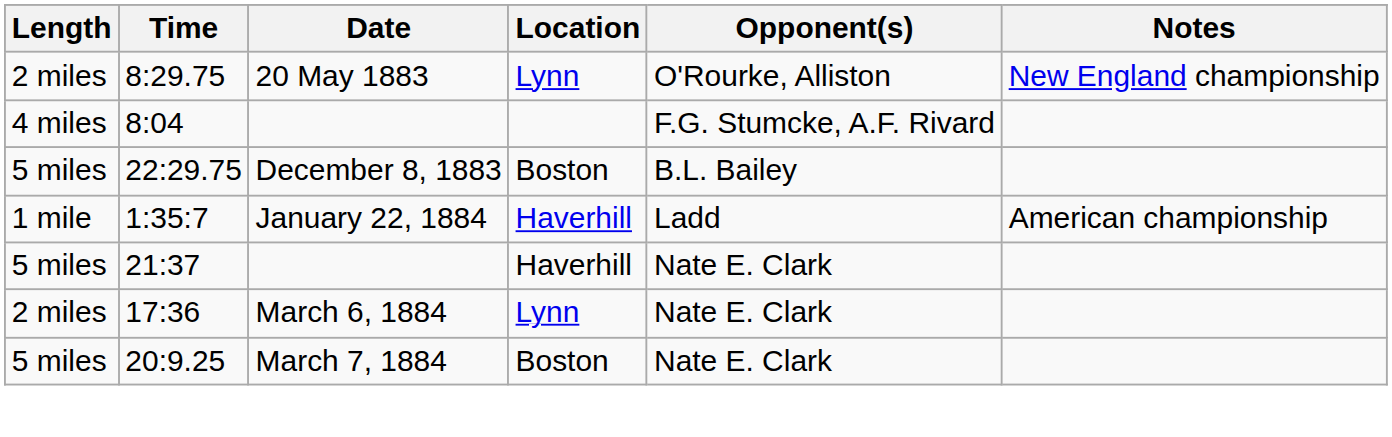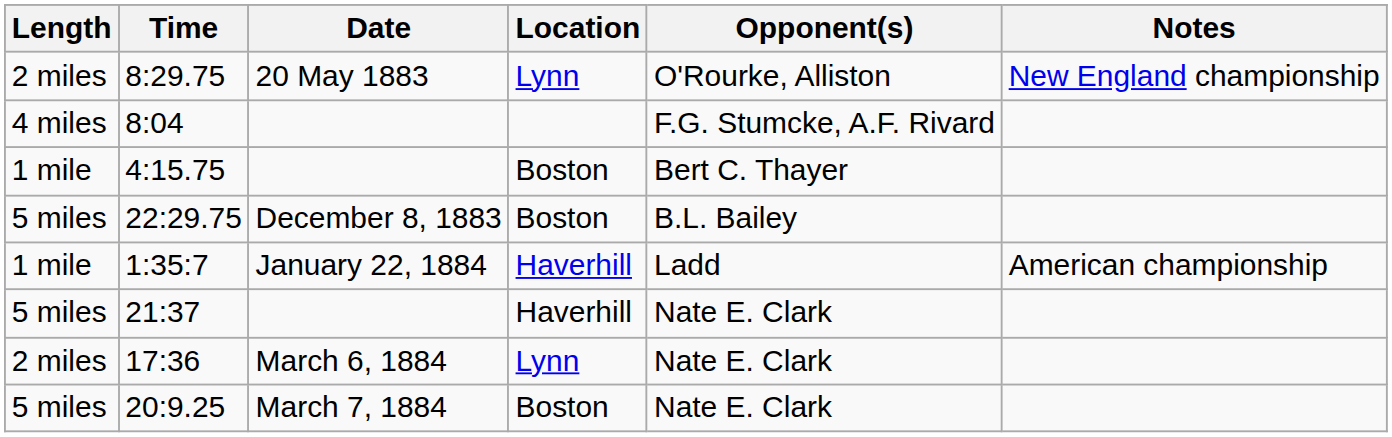 <table class='wikitable'>
 <tr>
 <th>Length</th>
 <th>Time</th>
 <th>Date</th>
 <th>Location</th>
 <th>Opponent(s)</th>
 <th>Notes</th>
 </tr>
 <tr>
 <td>2 miles</td>
 <td>8:29.75</td>
 <td>20 May 1883</td>
 <td><a href='#'>Lynn</a></td>
 <td>O'Rourke, Alliston</td>
 <td><a href='#'>New England</a> championship</td>
 </tr>
 <tr>
 <td>4 miles</td>
 <td>8:04</td>
 <td></td>
 <td></td>
 <td>F.G. Stumcke, A.F. Rivard</td>
+<td></td>
+</tr>
+<tr>
+<td>1 mile</td>
+<td>4:15.75</td>
+<td></td>
+<td>Boston</td>
+<td>Bert C. Thayer</td>
 <td></td>
 </tr>
 <tr>
 <td>5 miles</td>
 <td>22:29.75</td>
 <td>December 8, 1883</td>
 <td>Boston</td>
 <td>B.L. Bailey</td>
 <td></td>
 </tr>
 <tr>
 <td>1 mile</td>
 <td>1:35:7</td>
 <td>January 22, 1884</td>
 <td><a href='#'>Haverhill</a></td>
 <td>Ladd</td>
 <td>American championship</td>
 </tr>
 <tr>
 <td>5 miles</td>
 <td>21:37</td>
 <td></td>
 <td>Haverhill</td>
 <td>Nate E. Clark</td>
 <td></td>
 </tr>
 <tr>
 <td>2 miles</td>
 <td>17:36</td>
 <td>March 6, 1884</td>
 <td><a href='#'>Lynn</a></td>
 <td>Nate E. Clark</td>
 <td></td>
 </tr>
 <tr>
 <td>5 miles</td>
 <td>20:9.25</td>
 <td>March 7, 1884</td>
 <td>Boston</td>
 <td>Nate E. Clark</td>
 <td></td>
 </tr>
 </table>
